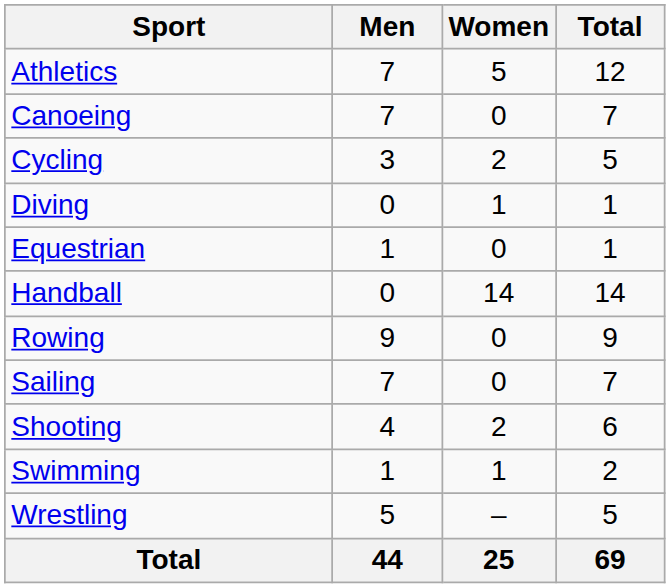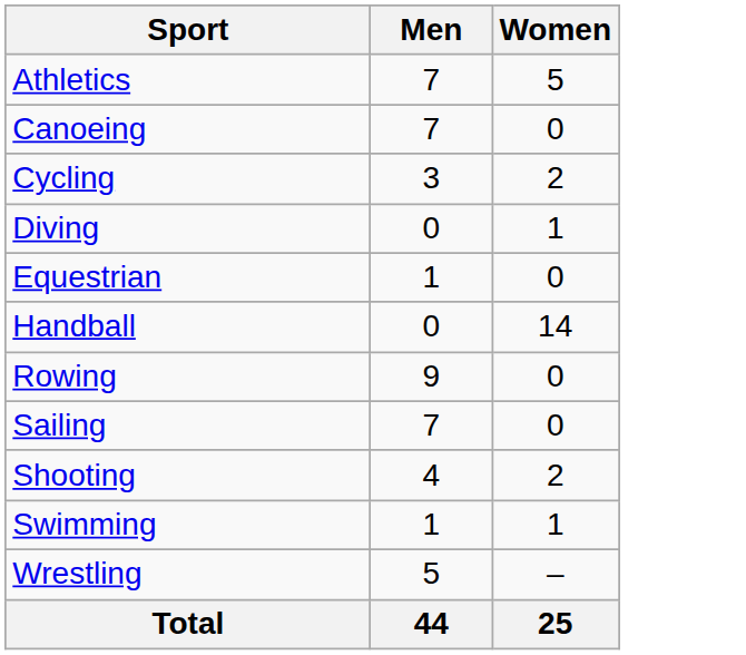 <table class="wikitable sortable" style="text-align:center;">
 <tr>
 <th width=180>Sport</th>
 <th width=55>Men</th>
 <th width=55>Women</th>
-<th width=55>Total</th>
 </tr>
 <tr>
 <td align=left><a href='#'>Athletics</a></td>
 <td>7</td>
 <td>5</td>
-<td>12</td>
 </tr>
 <tr>
 <td align=left><a href='#'>Canoeing</a></td>
 <td>7</td>
 <td>0</td>
-<td>7</td>
 </tr>
 <tr>
 <td align=left><a href='#'>Cycling</a></td>
 <td>3</td>
 <td>2</td>
-<td>5</td>
 </tr>
 <tr>
 <td align=left><a href='#'>Diving</a></td>
 <td>0</td>
-<td>1</td>
 <td>1</td>
 </tr>
 <tr>
 <td align=left><a href='#'>Equestrian</a></td>
 <td>1</td>
 <td>0</td>
-<td>1</td>
 </tr>
 <tr>
 <td align=left><a href='#'>Handball</a></td>
 <td>0</td>
-<td>14</td>
 <td>14</td>
 </tr>
 <tr>
 <td align=left><a href='#'>Rowing</a></td>
 <td>9</td>
 <td>0</td>
-<td>9</td>
 </tr>
 <tr>
 <td align=left><a href='#'>Sailing</a></td>
 <td>7</td>
 <td>0</td>
-<td>7</td>
 </tr>
 <tr>
 <td align=left><a href='#'>Shooting</a></td>
 <td>4</td>
 <td>2</td>
-<td>6</td>
 </tr>
 <tr>
 <td align=left><a href='#'>Swimming</a></td>
 <td>1</td>
 <td>1</td>
-<td>2</td>
 </tr>
 <tr>
 <td align=left><a href='#'>Wrestling</a></td>
 <td>5</td>
 <td>–</td>
-<td>5</td>
 </tr>
 <tr>
 <th>Total</th>
 <th>44</th>
 <th>25</th>
-<th>69</th>
 </tr>
 </table>
